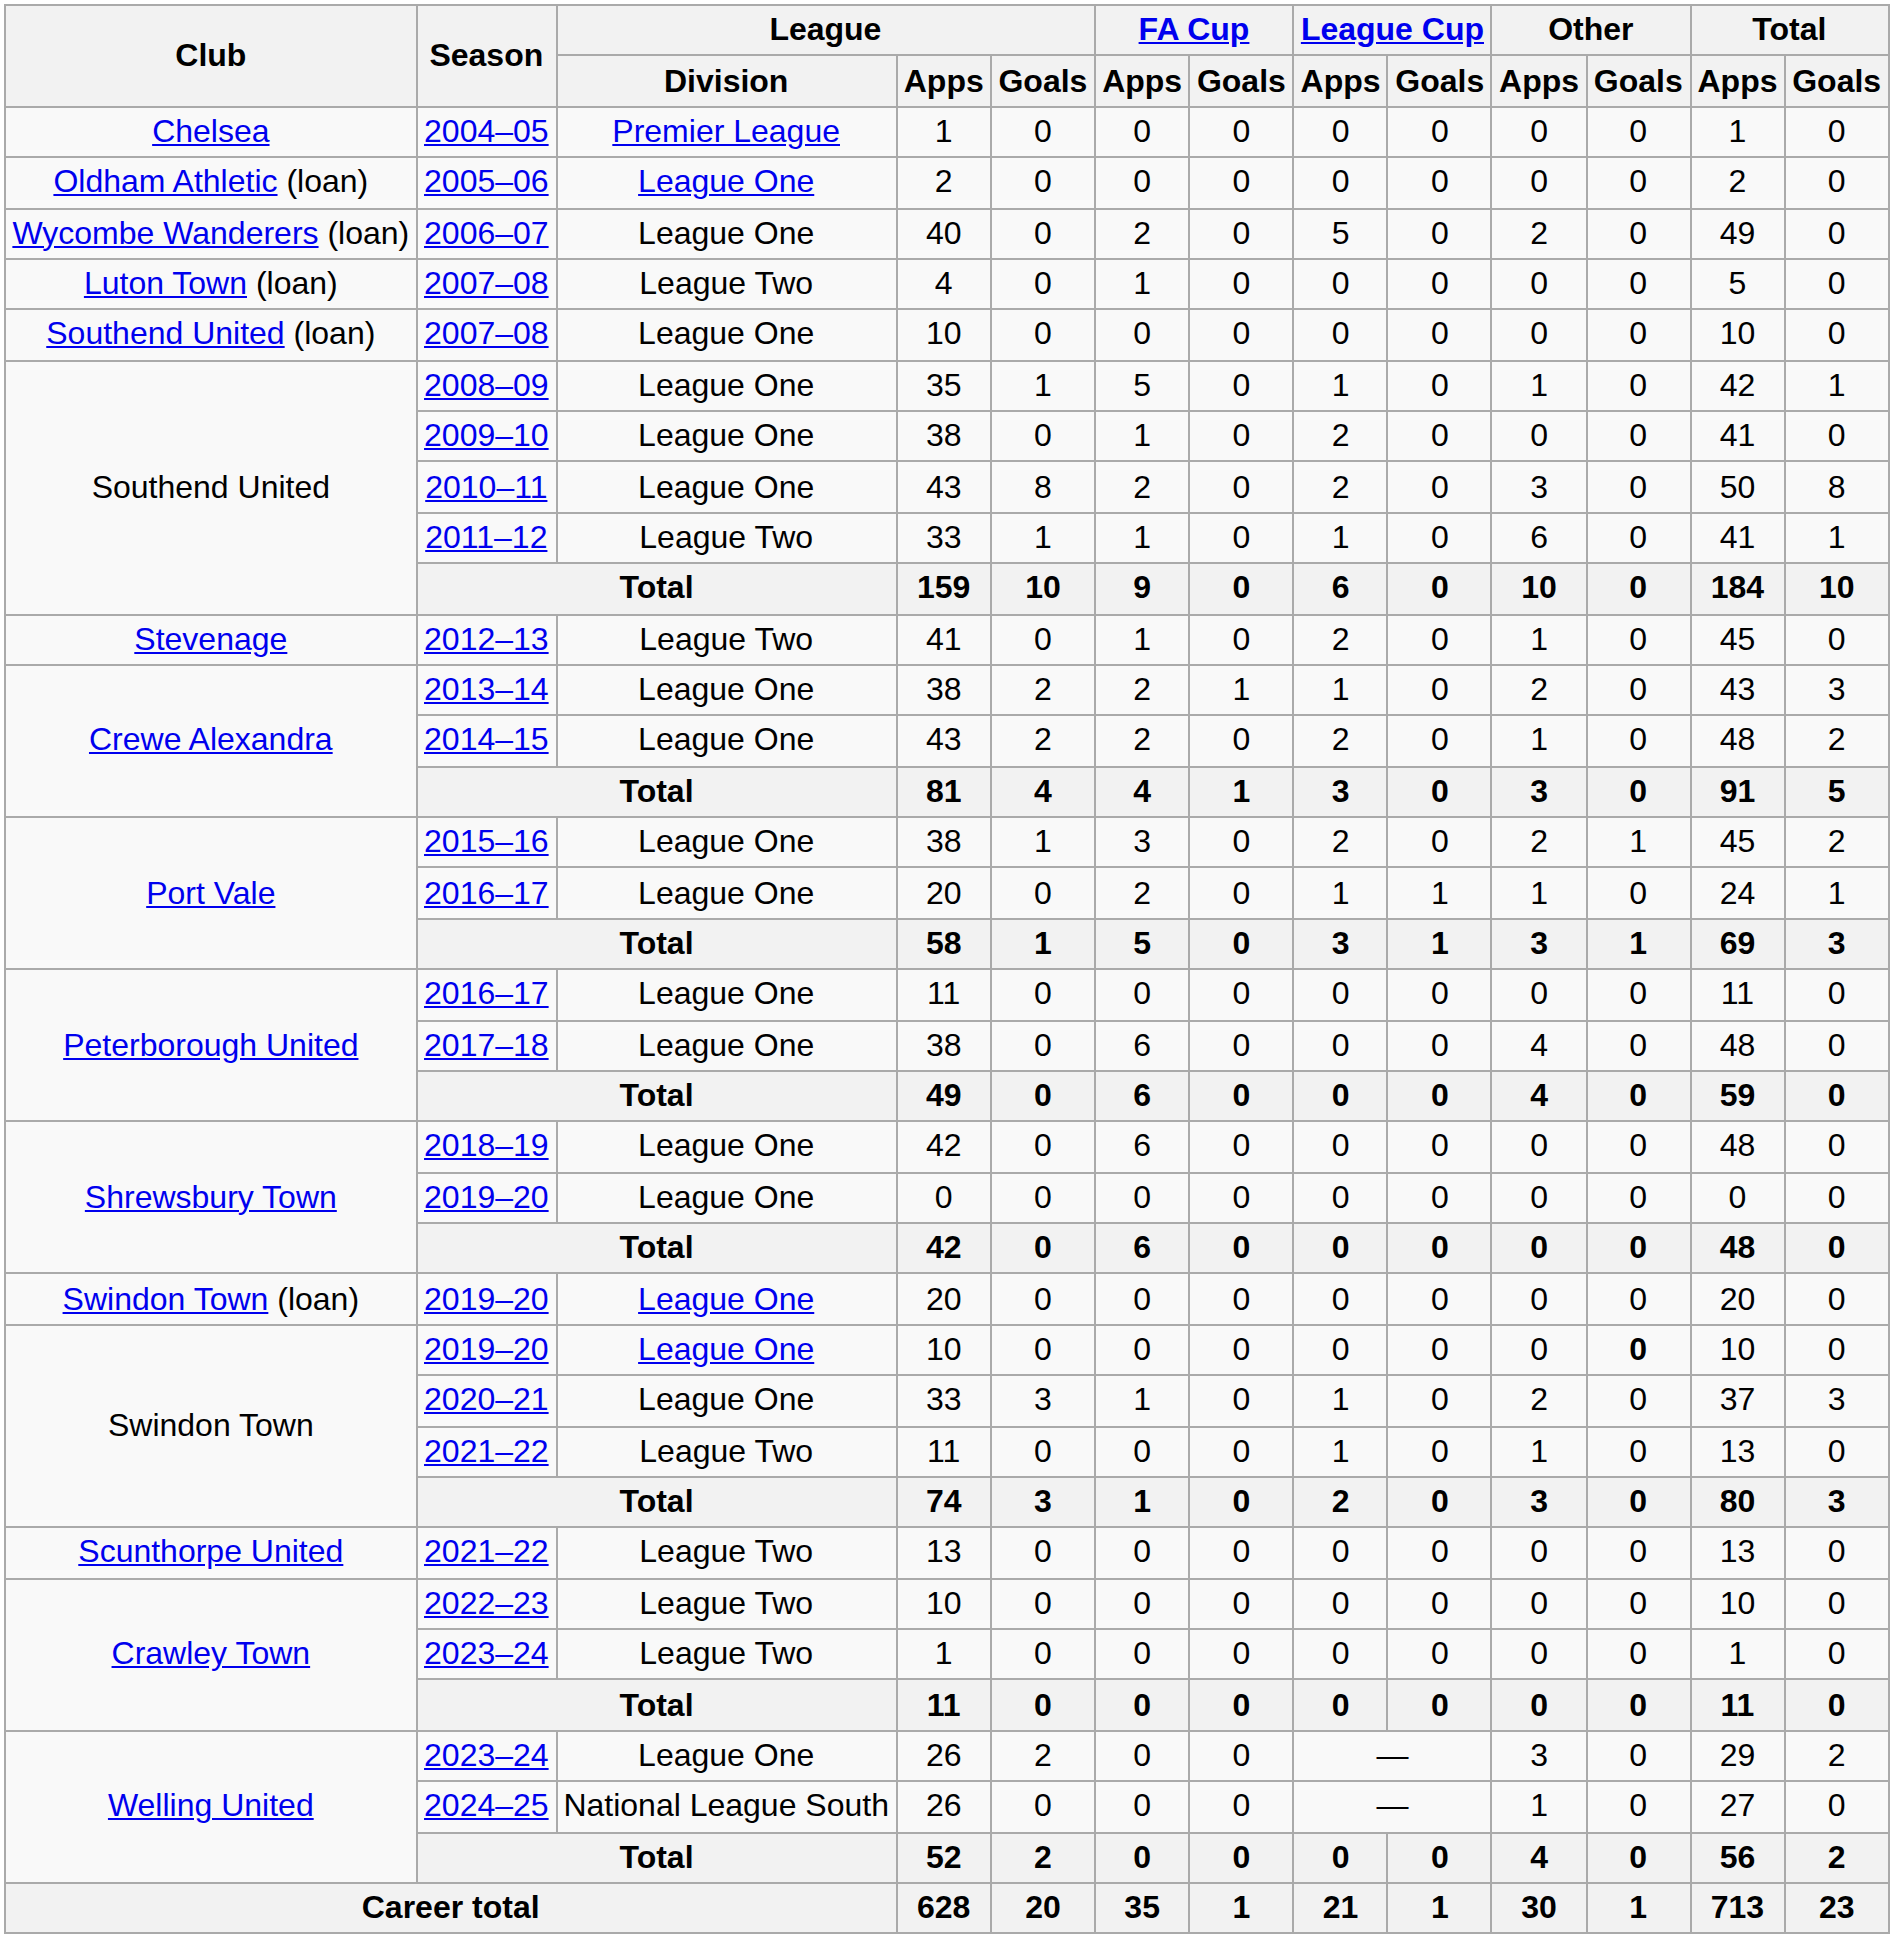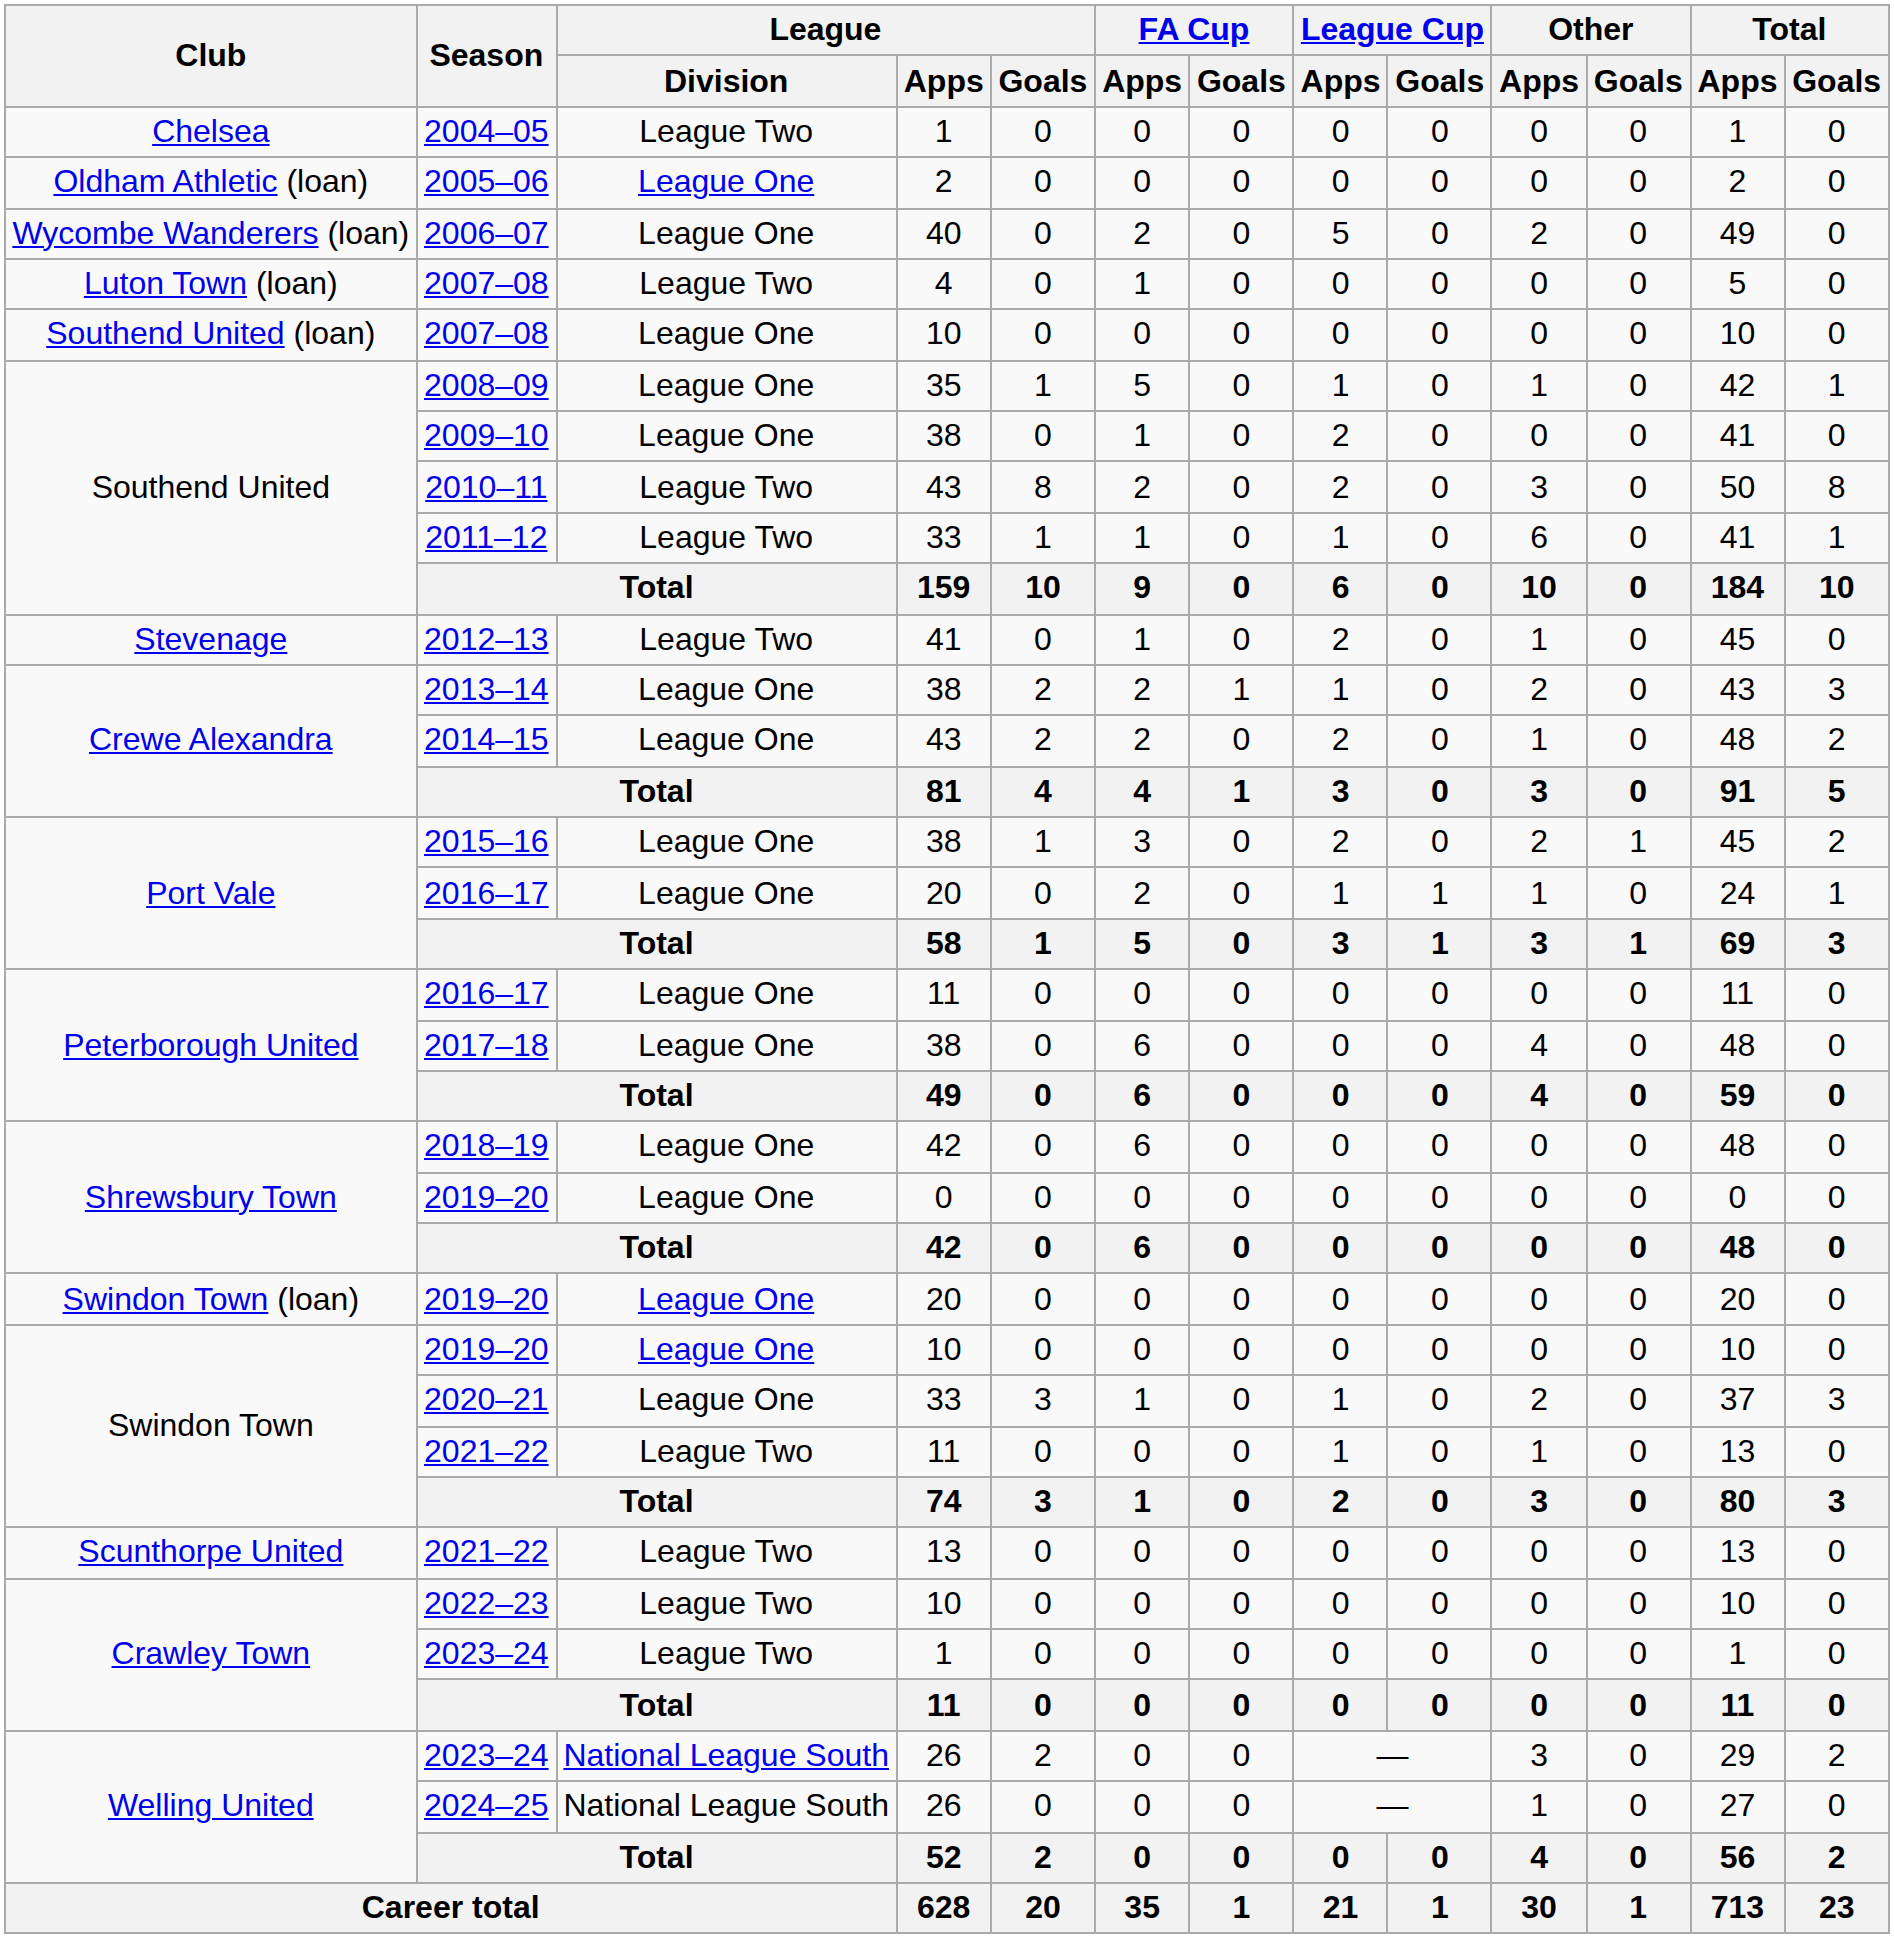 <table class="wikitable" style="text-align: center">
 <tr>
 <th rowspan="2">Club</th>
 <th rowspan="2">Season</th>
 <th colspan="3">League</th>
 <th colspan="2"><a href='#'>FA Cup</a></th>
 <th colspan="2"><a href='#'>League Cup</a></th>
 <th colspan="2">Other</th>
 <th colspan="2">Total</th>
 </tr>
 <tr>
 <th>Division</th>
 <th>Apps</th>
 <th>Goals</th>
 <th>Apps</th>
 <th>Goals</th>
 <th>Apps</th>
 <th>Goals</th>
 <th>Apps</th>
 <th>Goals</th>
 <th>Apps</th>
 <th>Goals</th>
 </tr>
 <tr>
 <td><a href='#'>Chelsea</a></td>
 <td><a href='#'>2004–05</a></td>
-<td><a href='#'>Premier League</a></td>
+<td>League Two</td>
 <td>1</td>
 <td>0</td>
 <td>0</td>
 <td>0</td>
 <td>0</td>
 <td>0</td>
 <td>0</td>
 <td>0</td>
 <td>1</td>
 <td>0</td>
 </tr>
 <tr>
 <td><a href='#'>Oldham Athletic</a> (loan)</td>
 <td><a href='#'>2005–06</a></td>
 <td><a href='#'>League One</a></td>
 <td>2</td>
 <td>0</td>
 <td>0</td>
 <td>0</td>
 <td>0</td>
 <td>0</td>
 <td>0</td>
 <td>0</td>
 <td>2</td>
 <td>0</td>
 </tr>
 <tr>
 <td><a href='#'>Wycombe Wanderers</a> (loan)</td>
 <td><a href='#'>2006–07</a></td>
 <td>League One</td>
 <td>40</td>
 <td>0</td>
 <td>2</td>
 <td>0</td>
 <td>5</td>
 <td>0</td>
 <td>2</td>
 <td>0</td>
 <td>49</td>
 <td>0</td>
 </tr>
 <tr>
 <td><a href='#'>Luton Town</a> (loan)</td>
 <td><a href='#'>2007–08</a></td>
 <td>League Two</td>
 <td>4</td>
 <td>0</td>
 <td>1</td>
 <td>0</td>
 <td>0</td>
 <td>0</td>
 <td>0</td>
 <td>0</td>
 <td>5</td>
 <td>0</td>
 </tr>
 <tr>
 <td><a href='#'>Southend United</a> (loan)</td>
 <td><a href='#'>2007–08</a></td>
 <td>League One</td>
 <td>10</td>
 <td>0</td>
 <td>0</td>
 <td>0</td>
 <td>0</td>
 <td>0</td>
 <td>0</td>
 <td>0</td>
 <td>10</td>
 <td>0</td>
 </tr>
 <tr>
 <td rowspan="5">Southend United</td>
 <td><a href='#'>2008–09</a></td>
 <td>League One</td>
 <td>35</td>
 <td>1</td>
 <td>5</td>
 <td>0</td>
 <td>1</td>
 <td>0</td>
 <td>1</td>
 <td>0</td>
 <td>42</td>
 <td>1</td>
 </tr>
 <tr>
 <td><a href='#'>2009–10</a></td>
 <td>League One</td>
 <td>38</td>
 <td>0</td>
 <td>1</td>
 <td>0</td>
 <td>2</td>
 <td>0</td>
 <td>0</td>
 <td>0</td>
 <td>41</td>
 <td>0</td>
 </tr>
 <tr>
 <td><a href='#'>2010–11</a></td>
-<td>League One</td>
+<td>League Two</td>
 <td>43</td>
 <td>8</td>
 <td>2</td>
 <td>0</td>
 <td>2</td>
 <td>0</td>
 <td>3</td>
 <td>0</td>
 <td>50</td>
 <td>8</td>
 </tr>
 <tr>
 <td><a href='#'>2011–12</a></td>
 <td>League Two</td>
 <td>33</td>
 <td>1</td>
 <td>1</td>
 <td>0</td>
 <td>1</td>
 <td>0</td>
 <td>6</td>
 <td>0</td>
 <td>41</td>
 <td>1</td>
 </tr>
 <tr>
 <th colspan="2">Total</th>
 <th>159</th>
 <th>10</th>
 <th>9</th>
 <th>0</th>
 <th>6</th>
 <th>0</th>
 <th>10</th>
 <th>0</th>
 <th>184</th>
 <th>10</th>
 </tr>
 <tr>
 <td><a href='#'>Stevenage</a></td>
 <td><a href='#'>2012–13</a></td>
 <td>League Two</td>
 <td>41</td>
 <td>0</td>
 <td>1</td>
 <td>0</td>
 <td>2</td>
 <td>0</td>
 <td>1</td>
 <td>0</td>
 <td>45</td>
 <td>0</td>
 </tr>
 <tr>
 <td rowspan="3"><a href='#'>Crewe Alexandra</a></td>
 <td><a href='#'>2013–14</a></td>
 <td>League One</td>
 <td>38</td>
 <td>2</td>
 <td>2</td>
 <td>1</td>
 <td>1</td>
 <td>0</td>
 <td>2</td>
 <td>0</td>
 <td>43</td>
 <td>3</td>
 </tr>
 <tr>
 <td><a href='#'>2014–15</a></td>
 <td>League One</td>
 <td>43</td>
 <td>2</td>
 <td>2</td>
 <td>0</td>
 <td>2</td>
 <td>0</td>
 <td>1</td>
 <td>0</td>
 <td>48</td>
 <td>2</td>
 </tr>
 <tr>
 <th colspan="2">Total</th>
 <th>81</th>
 <th>4</th>
 <th>4</th>
 <th>1</th>
 <th>3</th>
 <th>0</th>
 <th>3</th>
 <th>0</th>
 <th>91</th>
 <th>5</th>
 </tr>
 <tr>
 <td rowspan="3"><a href='#'>Port Vale</a></td>
 <td><a href='#'>2015–16</a></td>
 <td>League One</td>
 <td>38</td>
 <td>1</td>
 <td>3</td>
 <td>0</td>
 <td>2</td>
 <td>0</td>
 <td>2</td>
 <td>1</td>
 <td>45</td>
 <td>2</td>
 </tr>
 <tr>
 <td><a href='#'>2016–17</a></td>
 <td>League One</td>
 <td>20</td>
 <td>0</td>
 <td>2</td>
 <td>0</td>
 <td>1</td>
 <td>1</td>
 <td>1</td>
 <td>0</td>
 <td>24</td>
 <td>1</td>
 </tr>
 <tr>
 <th colspan="2">Total</th>
 <th>58</th>
 <th>1</th>
 <th>5</th>
 <th>0</th>
 <th>3</th>
 <th>1</th>
 <th>3</th>
 <th>1</th>
 <th>69</th>
 <th>3</th>
 </tr>
 <tr>
 <td rowspan="3"><a href='#'>Peterborough United</a></td>
 <td><a href='#'>2016–17</a></td>
 <td>League One</td>
 <td>11</td>
 <td>0</td>
 <td>0</td>
 <td>0</td>
 <td>0</td>
 <td>0</td>
 <td>0</td>
 <td>0</td>
 <td>11</td>
 <td>0</td>
 </tr>
 <tr>
 <td><a href='#'>2017–18</a></td>
 <td>League One</td>
 <td>38</td>
 <td>0</td>
 <td>6</td>
 <td>0</td>
 <td>0</td>
 <td>0</td>
 <td>4</td>
 <td>0</td>
 <td>48</td>
 <td>0</td>
 </tr>
 <tr>
 <th colspan="2">Total</th>
 <th>49</th>
 <th>0</th>
 <th>6</th>
 <th>0</th>
 <th>0</th>
 <th>0</th>
 <th>4</th>
 <th>0</th>
 <th>59</th>
 <th>0</th>
 </tr>
 <tr>
 <td rowspan="3"><a href='#'>Shrewsbury Town</a></td>
 <td><a href='#'>2018–19</a></td>
 <td>League One</td>
 <td>42</td>
 <td>0</td>
 <td>6</td>
 <td>0</td>
 <td>0</td>
 <td>0</td>
 <td>0</td>
 <td>0</td>
 <td>48</td>
 <td>0</td>
 </tr>
 <tr>
 <td><a href='#'>2019–20</a></td>
 <td>League One</td>
 <td>0</td>
 <td>0</td>
 <td>0</td>
 <td>0</td>
 <td>0</td>
 <td>0</td>
 <td>0</td>
 <td>0</td>
 <td>0</td>
 <td>0</td>
 </tr>
 <tr>
 <th colspan="2">Total</th>
 <th>42</th>
 <th>0</th>
 <th>6</th>
 <th>0</th>
 <th>0</th>
 <th>0</th>
 <th>0</th>
 <th>0</th>
 <th>48</th>
 <th>0</th>
 </tr>
 <tr>
 <td><a href='#'>Swindon Town</a> (loan)</td>
 <td><a href='#'>2019–20</a></td>
 <td><a href='#'>League One</a></td>
 <td>20</td>
 <td>0</td>
 <td>0</td>
 <td>0</td>
 <td>0</td>
 <td>0</td>
 <td>0</td>
 <td>0</td>
 <td>20</td>
 <td>0</td>
 </tr>
 <tr>
 <td rowspan="4">Swindon Town</td>
 <td><a href='#'>2019–20</a></td>
 <td><a href='#'>League One</a></td>
 <td>10</td>
 <td>0</td>
 <td>0</td>
 <td>0</td>
 <td>0</td>
 <td>0</td>
 <td>0</td>
-<td><strong>0</strong></td>
+<td>0</td>
 <td>10</td>
 <td>0</td>
 </tr>
 <tr>
 <td><a href='#'>2020–21</a></td>
 <td>League One</td>
 <td>33</td>
 <td>3</td>
 <td>1</td>
 <td>0</td>
 <td>1</td>
 <td>0</td>
 <td>2</td>
 <td>0</td>
 <td>37</td>
 <td>3</td>
 </tr>
 <tr>
 <td><a href='#'>2021–22</a></td>
 <td>League Two</td>
 <td>11</td>
 <td>0</td>
 <td>0</td>
 <td>0</td>
 <td>1</td>
 <td>0</td>
 <td>1</td>
 <td>0</td>
 <td>13</td>
 <td>0</td>
 </tr>
 <tr>
 <th colspan="2">Total</th>
 <th>74</th>
 <th>3</th>
 <th>1</th>
 <th>0</th>
 <th>2</th>
 <th>0</th>
 <th>3</th>
 <th>0</th>
 <th>80</th>
 <th>3</th>
 </tr>
 <tr>
 <td><a href='#'>Scunthorpe United</a></td>
 <td><a href='#'>2021–22</a></td>
 <td>League Two</td>
 <td>13</td>
 <td>0</td>
 <td>0</td>
 <td>0</td>
 <td>0</td>
 <td>0</td>
 <td>0</td>
 <td>0</td>
 <td>13</td>
 <td>0</td>
 </tr>
 <tr>
 <td rowspan="3"><a href='#'>Crawley Town</a></td>
 <td><a href='#'>2022–23</a></td>
 <td>League Two</td>
 <td>10</td>
 <td>0</td>
 <td>0</td>
 <td>0</td>
 <td>0</td>
 <td>0</td>
 <td>0</td>
 <td>0</td>
 <td>10</td>
 <td>0</td>
 </tr>
 <tr>
 <td><a href='#'>2023–24</a></td>
 <td>League Two</td>
 <td>1</td>
 <td>0</td>
 <td>0</td>
 <td>0</td>
 <td>0</td>
 <td>0</td>
 <td>0</td>
 <td>0</td>
 <td>1</td>
 <td>0</td>
 </tr>
 <tr>
 <th colspan="2">Total</th>
 <th>11</th>
 <th>0</th>
 <th>0</th>
 <th>0</th>
 <th>0</th>
 <th>0</th>
 <th>0</th>
 <th>0</th>
 <th>11</th>
 <th>0</th>
 </tr>
 <tr>
 <td rowspan=3><a href='#'>Welling United</a></td>
 <td><a href='#'>2023–24</a></td>
-<td>League One</td>
+<td><a href='#'>National League South</a></td>
 <td>26</td>
 <td>2</td>
 <td>0</td>
 <td>0</td>
 <td colspan="2">—</td>
 <td>3</td>
 <td>0</td>
 <td>29</td>
 <td>2</td>
 </tr>
 <tr>
 <td><a href='#'>2024–25</a></td>
 <td>National League South</td>
 <td>26</td>
 <td>0</td>
 <td>0</td>
 <td>0</td>
 <td colspan="2">—</td>
 <td>1</td>
 <td>0</td>
 <td>27</td>
 <td>0</td>
 </tr>
 <tr>
 <th colspan="2">Total</th>
 <th>52</th>
 <th>2</th>
 <th>0</th>
 <th>0</th>
 <th>0</th>
 <th>0</th>
 <th>4</th>
 <th>0</th>
 <th>56</th>
 <th>2</th>
 </tr>
 <tr>
 <th colspan="3">Career total</th>
 <th>628</th>
 <th>20</th>
 <th>35</th>
 <th>1</th>
 <th>21</th>
 <th>1</th>
 <th>30</th>
 <th>1</th>
 <th>713</th>
 <th>23</th>
 </tr>
 </table>
